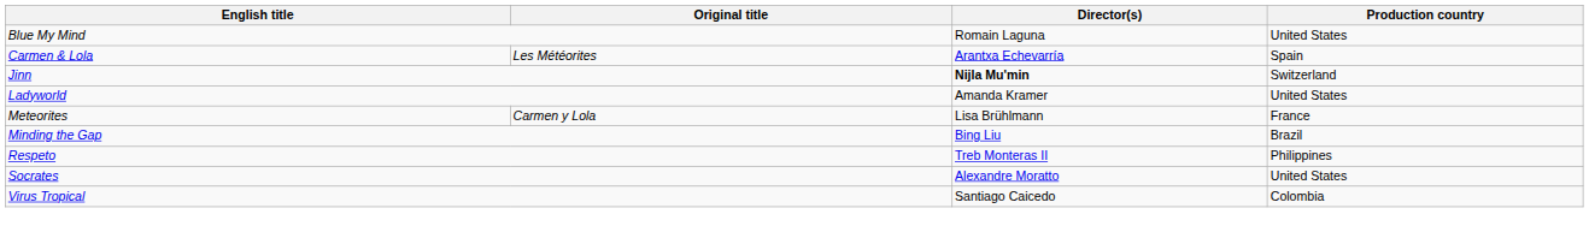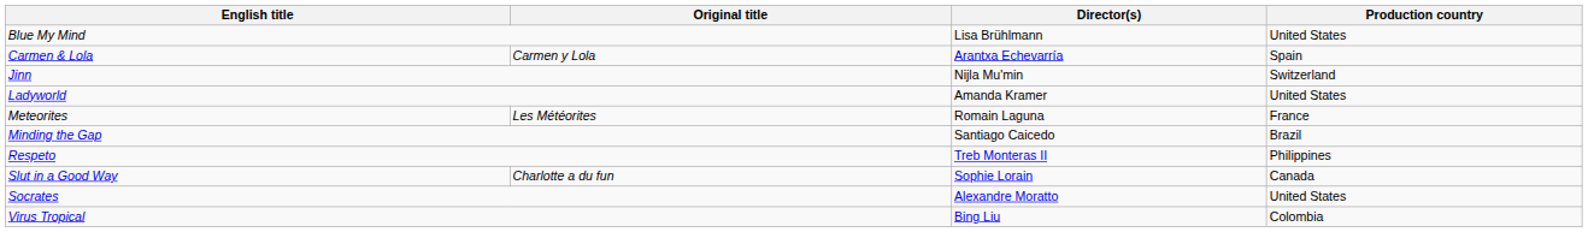 <table class="wikitable" width=100%>
 <tr>
 <th scope="col" width="32%">English title</th>
 <th scope="col" width="28%">Original title</th>
 <th scope="col" width="20%">Director(s)</th>
 <th scope="col" width="20%">Production country</th>
 </tr>
 <tr>
 <td colspan=2><em>Blue My Mind</em></td>
-<td>Romain Laguna</td>
+<td>Lisa Brühlmann</td>
 <td>United States</td>
 </tr>
 <tr>
 <td><em><a href='#'>Carmen & Lola</a></em></td>
-<td><em>Les Météorites</em></td>
+<td><em>Carmen y Lola</em></td>
 <td><a href='#'>Arantxa Echevarría</a></td>
 <td>Spain</td>
 </tr>
 <tr>
 <td colspan=2><em><a href='#'>Jinn</a></em></td>
-<td><strong>Nijla Mu'min</strong></td>
+<td>Nijla Mu'min</td>
 <td>Switzerland</td>
 </tr>
 <tr>
 <td colspan=2><em><a href='#'>Ladyworld</a></em></td>
 <td>Amanda Kramer</td>
 <td>United States</td>
 </tr>
 <tr>
 <td><em>Meteorites</em></td>
-<td><em>Carmen y Lola</em></td>
-<td>Lisa Brühlmann</td>
+<td><em>Les Météorites</em></td>
+<td>Romain Laguna</td>
 <td>France</td>
 </tr>
 <tr>
 <td colspan=2><em><a href='#'>Minding the Gap</a></em></td>
-<td><a href='#'>Bing Liu</a></td>
+<td>Santiago Caicedo</td>
 <td>Brazil</td>
 </tr>
 <tr>
 <td colspan=2><em><a href='#'>Respeto</a></em></td>
 <td><a href='#'>Treb Monteras II</a></td>
 <td>Philippines</td>
 </tr>
 <tr>
+<td><em><a href='#'>Slut in a Good Way</a></em></td>
+<td><em>Charlotte a du fun</em></td>
+<td><a href='#'>Sophie Lorain</a></td>
+<td>Canada</td>
+</tr>
+<tr>
 <td colspan=2><em><a href='#'>Socrates</a></em></td>
 <td><a href='#'>Alexandre Moratto</a></td>
 <td>United States</td>
 </tr>
 <tr>
 <td colspan=2><em><a href='#'>Virus Tropical</a></em></td>
-<td>Santiago Caicedo</td>
+<td><a href='#'>Bing Liu</a></td>
 <td>Colombia</td>
 </tr>
 </table>
